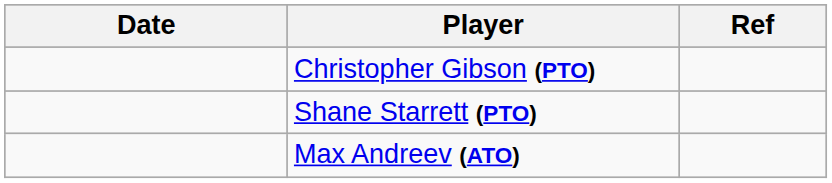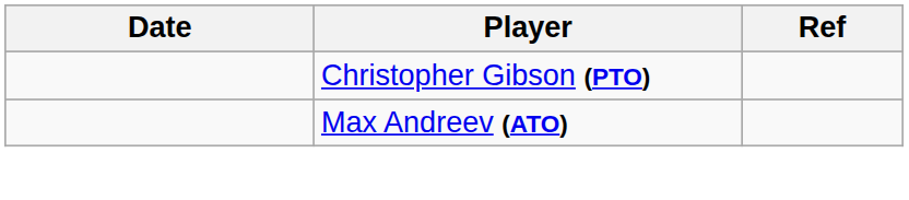 <table class="wikitable">
 <tr>
 <th style="width: 10em;">Date</th>
 <th style="width: 14em;">Player</th>
 <th style="width: 5em;">Ref</th>
 </tr>
 <tr>
 <td></td>
 <td><a href='#'>Christopher Gibson</a> <small><strong>(<a href='#'>PTO</a>)</strong></small></td>
 <td></td>
 </tr>
 <tr>
 <td></td>
-<td><a href='#'>Shane Starrett</a> <small><strong>(<a href='#'>PTO</a>)</strong></small></td>
-<td></td>
-</tr>
-<tr>
-<td></td>
 <td><a href='#'>Max Andreev</a> <small><strong>(<a href='#'>ATO</a>)</strong></small></td>
 <td></td>
 </tr>
 </table>
